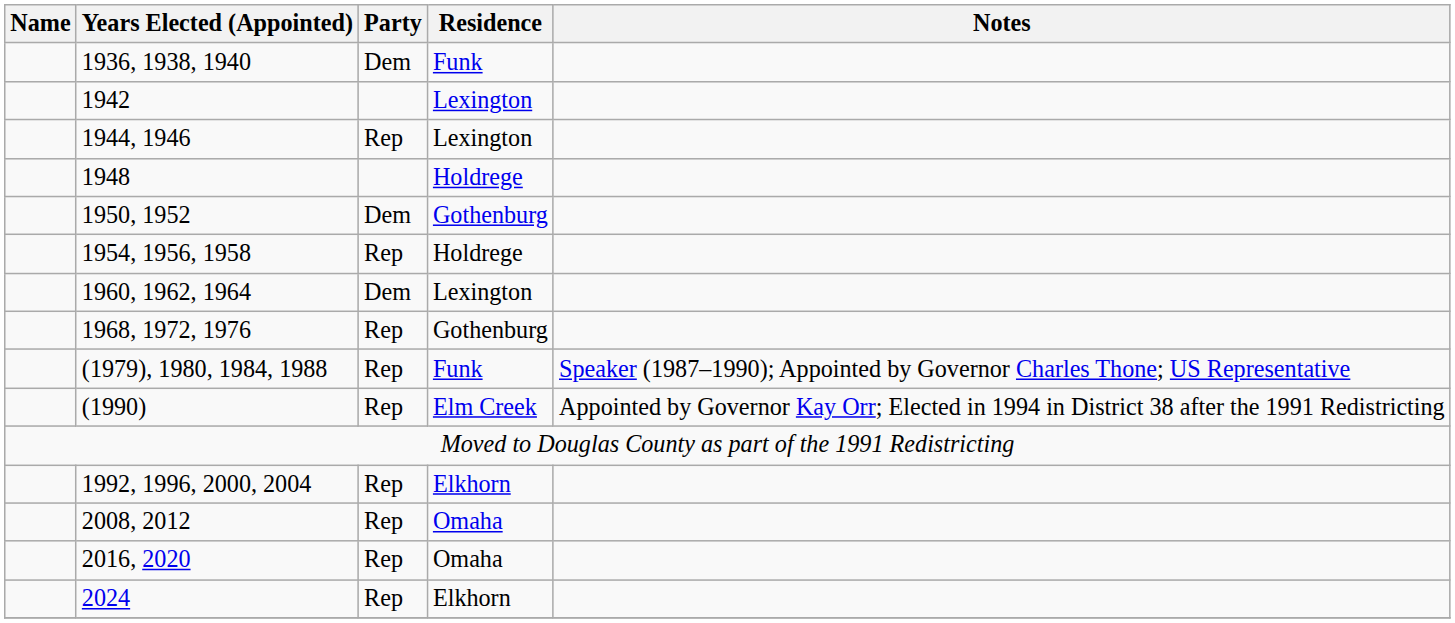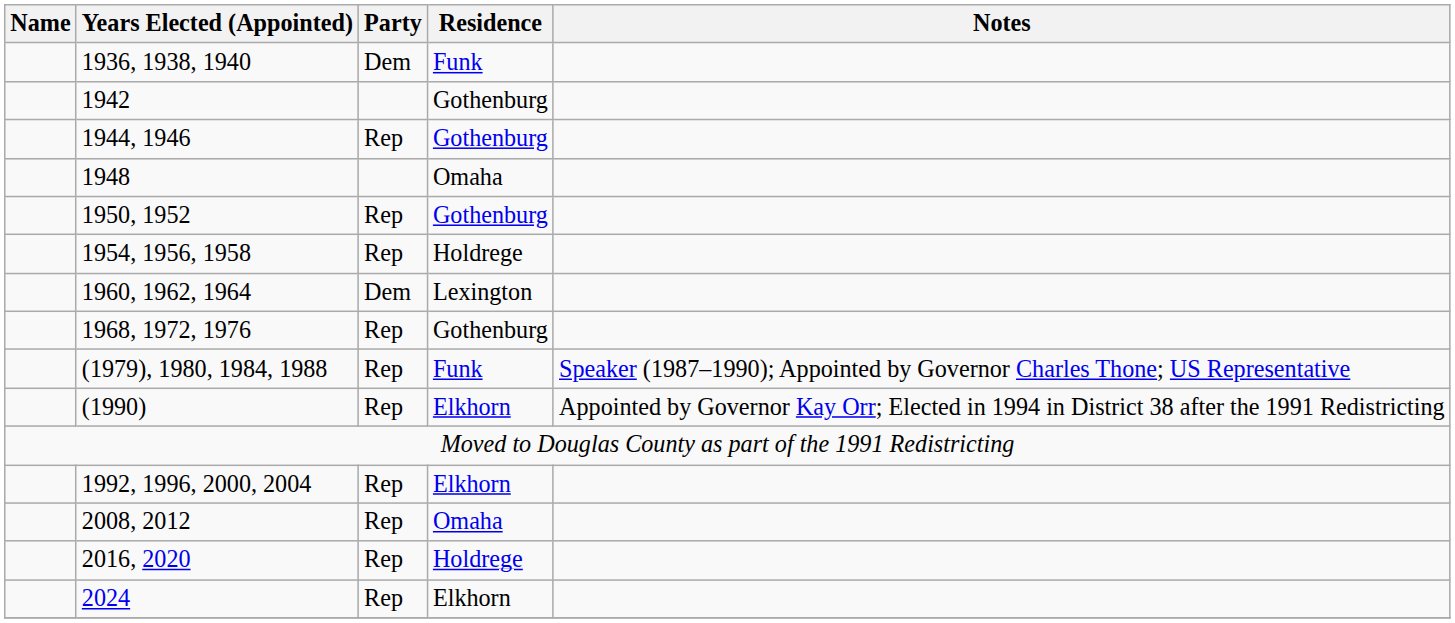 <table class="wikitable sortable">
 <tr>
 <th>Name</th>
 <th>Years Elected (Appointed)</th>
 <th>Party</th>
 <th>Residence</th>
 <th>Notes</th>
 </tr>
 <tr>
 <td></td>
 <td>1936, 1938, 1940</td>
 <td>Dem</td>
 <td><a href='#'>Funk</a></td>
 <td></td>
 </tr>
 <tr>
 <td></td>
 <td>1942</td>
 <td></td>
-<td><a href='#'>Lexington</a></td>
+<td>Gothenburg</td>
 <td></td>
 </tr>
 <tr>
 <td></td>
 <td>1944, 1946</td>
 <td>Rep</td>
-<td>Lexington</td>
+<td><a href='#'>Gothenburg</a></td>
 <td></td>
 </tr>
 <tr>
 <td></td>
 <td>1948</td>
 <td></td>
-<td><a href='#'>Holdrege</a></td>
+<td>Omaha</td>
 <td></td>
 </tr>
 <tr>
 <td></td>
 <td>1950, 1952</td>
-<td>Dem</td>
+<td>Rep</td>
 <td><a href='#'>Gothenburg</a></td>
 <td></td>
 </tr>
 <tr>
 <td></td>
 <td>1954, 1956, 1958</td>
 <td>Rep</td>
 <td>Holdrege</td>
 <td></td>
 </tr>
 <tr>
 <td></td>
 <td>1960, 1962, 1964</td>
 <td>Dem</td>
 <td>Lexington</td>
 <td></td>
 </tr>
 <tr>
 <td></td>
 <td>1968, 1972, 1976</td>
 <td>Rep</td>
 <td>Gothenburg</td>
 <td></td>
 </tr>
 <tr>
 <td></td>
 <td>(1979), 1980, 1984, 1988</td>
 <td>Rep</td>
 <td><a href='#'>Funk</a></td>
 <td><a href='#'>Speaker</a> (1987–1990); Appointed by Governor <a href='#'>Charles Thone</a>; <a href='#'>US Representative</a></td>
 </tr>
 <tr>
 <td></td>
 <td>(1990)</td>
 <td>Rep</td>
-<td><a href='#'>Elm Creek</a></td>
+<td><a href='#'>Elkhorn</a></td>
 <td>Appointed by Governor <a href='#'>Kay Orr</a>; Elected in 1994 in District 38 after the 1991 Redistricting</td>
 </tr>
 <tr>
 <td colspan=5 style=text-align:center><em>Moved to Douglas County as part of the 1991 Redistricting</em></td>
 </tr>
 <tr>
 <td></td>
 <td>1992, 1996, 2000, 2004</td>
 <td>Rep</td>
 <td><a href='#'>Elkhorn</a></td>
 <td></td>
 </tr>
 <tr>
 <td></td>
 <td>2008, 2012</td>
 <td>Rep</td>
 <td><a href='#'>Omaha</a></td>
 <td></td>
 </tr>
 <tr>
 <td></td>
 <td>2016, <a href='#'>2020</a></td>
 <td>Rep</td>
-<td>Omaha</td>
+<td><a href='#'>Holdrege</a></td>
 <td></td>
 </tr>
 <tr>
 <td></td>
 <td><a href='#'>2024</a></td>
 <td>Rep</td>
 <td>Elkhorn</td>
 <td></td>
 </tr>
 <tr>
 </tr>
 </table>
